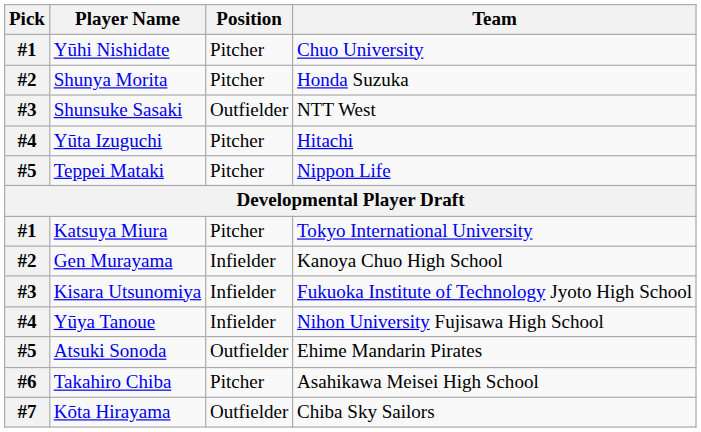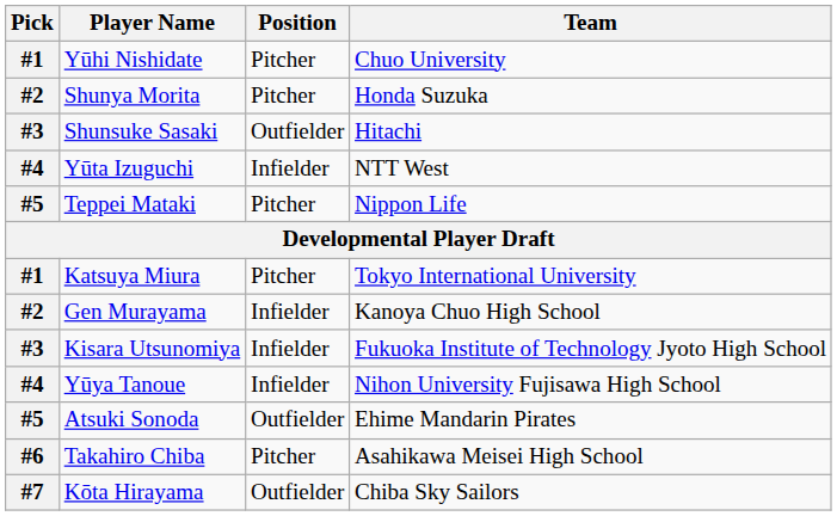 <table class="wikitable">
 <tr>
 <th>Pick</th>
 <th>Player Name</th>
 <th>Position</th>
 <th>Team</th>
 </tr>
 <tr>
 <th>#1</th>
 <td><a href='#'>Yūhi Nishidate</a></td>
 <td>Pitcher</td>
 <td><a href='#'>Chuo University</a></td>
 </tr>
 <tr>
 <th>#2</th>
 <td><a href='#'>Shunya Morita</a></td>
 <td>Pitcher</td>
 <td><a href='#'>Honda</a> Suzuka</td>
 </tr>
 <tr>
 <th>#3</th>
 <td><a href='#'>Shunsuke Sasaki</a></td>
 <td>Outfielder</td>
-<td>NTT West</td>
+<td><a href='#'>Hitachi</a></td>
 </tr>
 <tr>
 <th>#4</th>
 <td><a href='#'>Yūta Izuguchi</a></td>
-<td>Pitcher</td>
-<td><a href='#'>Hitachi</a></td>
+<td>Infielder</td>
+<td>NTT West</td>
 </tr>
 <tr>
 <th>#5</th>
 <td><a href='#'>Teppei Mataki</a></td>
 <td>Pitcher</td>
 <td><a href='#'>Nippon Life</a></td>
 </tr>
 <tr>
 <th colspan="5">Developmental Player Draft</th>
 </tr>
 <tr>
 <th>#1</th>
 <td><a href='#'>Katsuya Miura</a></td>
 <td>Pitcher</td>
 <td><a href='#'>Tokyo International University</a></td>
 </tr>
 <tr>
 <th>#2</th>
 <td><a href='#'>Gen Murayama</a></td>
 <td>Infielder</td>
 <td>Kanoya Chuo High School</td>
 </tr>
 <tr>
 <th>#3</th>
 <td><a href='#'>Kisara Utsunomiya</a></td>
 <td>Infielder</td>
 <td><a href='#'>Fukuoka Institute of Technology</a> Jyoto High School</td>
 </tr>
 <tr>
 <th>#4</th>
 <td><a href='#'>Yūya Tanoue</a></td>
 <td>Infielder</td>
 <td><a href='#'>Nihon University</a> Fujisawa High School</td>
 </tr>
 <tr>
 <th>#5</th>
 <td><a href='#'>Atsuki Sonoda</a></td>
 <td>Outfielder</td>
 <td>Ehime Mandarin Pirates</td>
 </tr>
 <tr>
 <th>#6</th>
 <td><a href='#'>Takahiro Chiba</a></td>
 <td>Pitcher</td>
 <td>Asahikawa Meisei High School</td>
 </tr>
 <tr>
 <th>#7</th>
 <td><a href='#'>Kōta Hirayama</a></td>
 <td>Outfielder</td>
 <td>Chiba Sky Sailors</td>
 </tr>
 </table>
